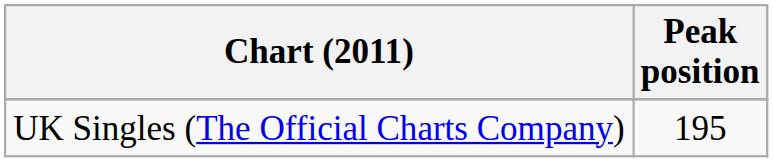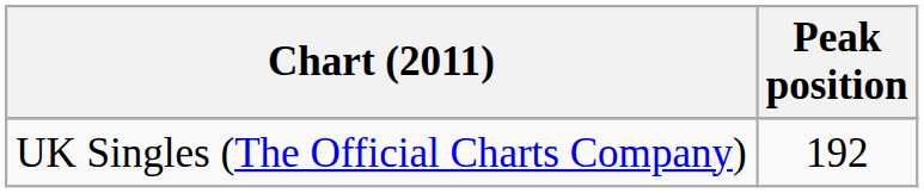 <table class="wikitable sortable">
 <tr>
 <th scope="col">Chart (2011)</th>
 <th scope="col">Peak<br>position</th>
 </tr>
 <tr>
 </tr>
 <tr>
 <td>UK Singles (<a href='#'>The Official Charts Company</a>)</td>
-<td style="text-align:center;">195</td>
+<td style="text-align:center;">192</td>
 </tr>
 </table>
